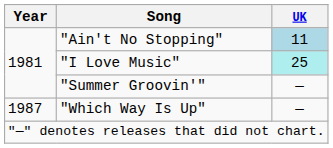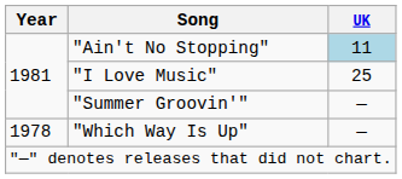 <table class="wikitable">
 <tr>
 <th>Year</th>
 <th>Song</th>
 <th style="width:45px;"><small><a href='#'>UK</a></small><br></th>
 </tr>
 <tr>
 <td rowspan="3">1981</td>
 <td>"Ain't No Stopping"</td>
 <td align=center style="background: lightblue;">11</td>
 </tr>
 <tr>
 <td>"I Love Music"</td>
-<td align=center style="background: paleturquoise;">25</td>
+<td align=center>25</td>
 </tr>
 <tr>
 <td>"Summer Groovin'"</td>
 <td align=center>—</td>
 </tr>
 <tr>
-<td rowspan="1">1987</td>
+<td rowspan="1">1978</td>
 <td>"Which Way Is Up"</td>
 <td align=center>—</td>
 </tr>
 <tr>
 <td colspan="4" style="text-align:center; font-size:9pt;">"—" denotes releases that did not chart.</td>
 </tr>
 </table>
